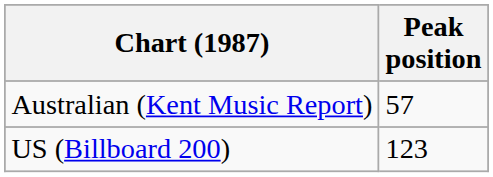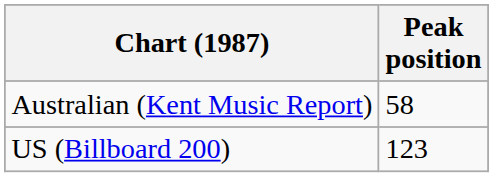 <table class="wikitable sortable plainrowheaders">
 <tr>
 <th scope="col">Chart (1987)</th>
 <th scope="col">Peak<br>position</th>
 </tr>
 <tr>
 <td>Australian (<a href='#'>Kent Music Report</a>)</td>
-<td>57</td>
+<td>58</td>
 </tr>
 <tr>
 <td>US (<a href='#'>Billboard 200</a>)</td>
 <td>123</td>
 </tr>
 </table>
